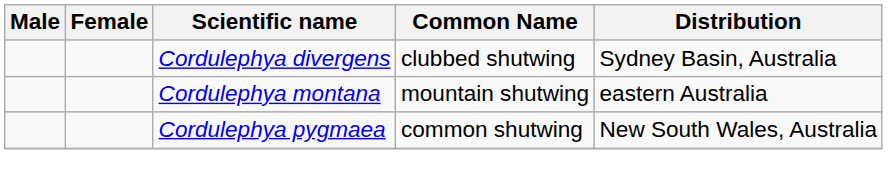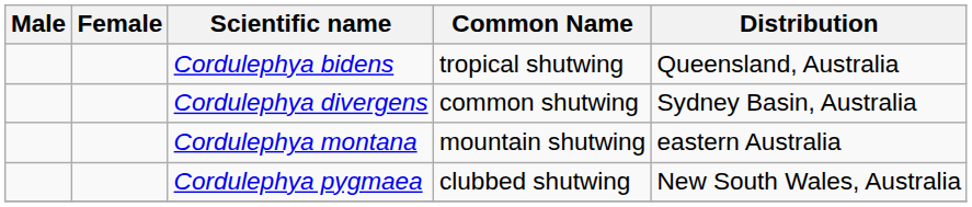 <table class="wikitable">
 <tr>
 <th>Male</th>
 <th>Female</th>
 <th>Scientific name</th>
 <th>Common Name</th>
 <th>Distribution</th>
 </tr>
 <tr>
 <td></td>
 <td></td>
+<td><em><a href='#'>Cordulephya bidens</a></em> </td>
+<td>tropical shutwing</td>
+<td>Queensland, Australia</td>
+</tr>
+<tr>
+<td></td>
+<td></td>
 <td><em><a href='#'>Cordulephya divergens</a></em> </td>
-<td>clubbed shutwing</td>
+<td>common shutwing</td>
 <td>Sydney Basin, Australia</td>
 </tr>
 <tr>
 <td></td>
 <td></td>
 <td><em><a href='#'>Cordulephya montana</a></em> </td>
 <td>mountain shutwing</td>
 <td>eastern Australia</td>
 </tr>
 <tr>
 <td></td>
 <td></td>
 <td><em><a href='#'>Cordulephya pygmaea</a></em> </td>
-<td>common shutwing</td>
+<td>clubbed shutwing</td>
 <td>New South Wales, Australia</td>
 </tr>
 <tr>
 </tr>
 </table>
